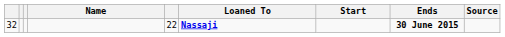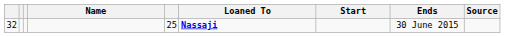 <table class="wikitable plainrowheaders sortable" style="font-size:95%">
 <tr>
 <th></th>
 <th></th>
 <th></th>
 <th scope="col" style="width:190px;">Name</th>
 <th></th>
 <th scope="col" style="width:190px;">Loaned To</th>
 <th scope="col" style="width:100px;">Start</th>
 <th scope="col" style="width:100px;">Ends</th>
 <th>Source</th>
 </tr>
 <tr>
 <td align=center>32</td>
 <td align=center></td>
 <td align=center></td>
 <td></td>
-<td align=center>22</td>
+<td align=center>25</td>
 <td><strong><a href='#'>Nassaji</a></strong></td>
 <td align=center></td>
-<td align=center><strong>30 June 2015</strong></td>
+<td align=center>30 June 2015</td>
 <td align=center></td>
 </tr>
 </table>
